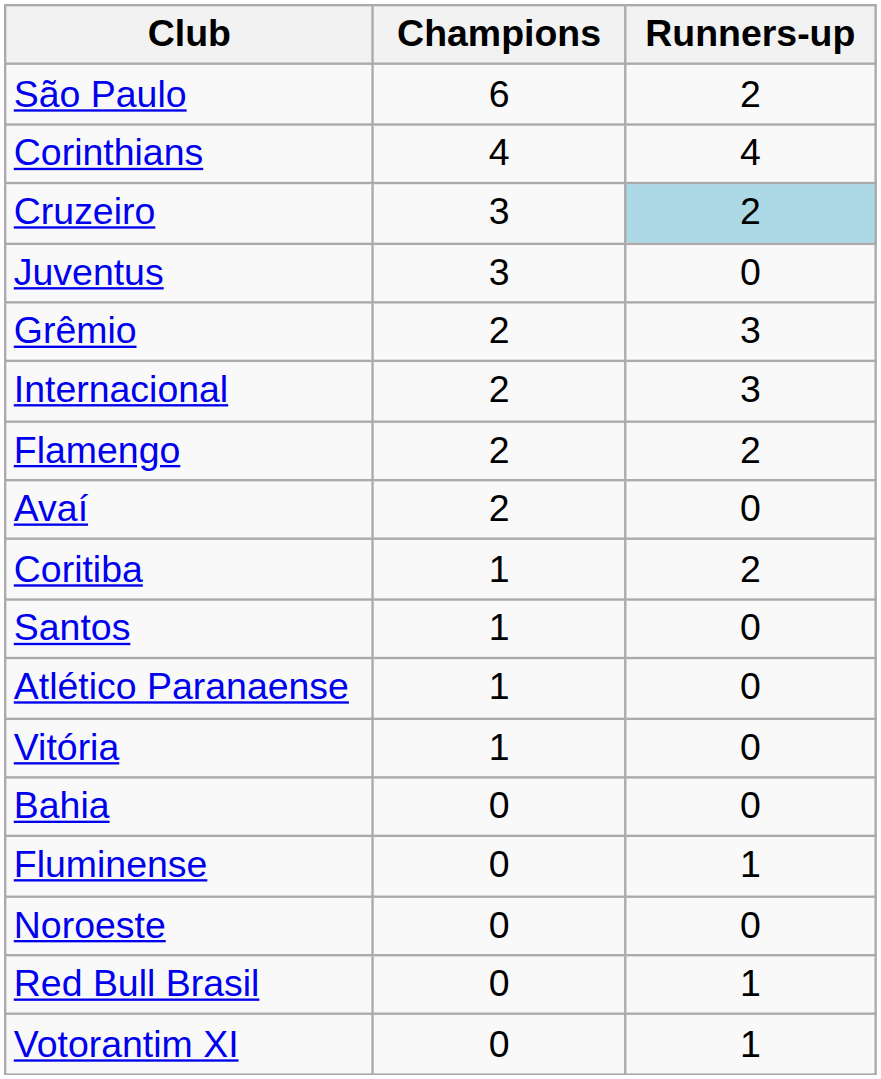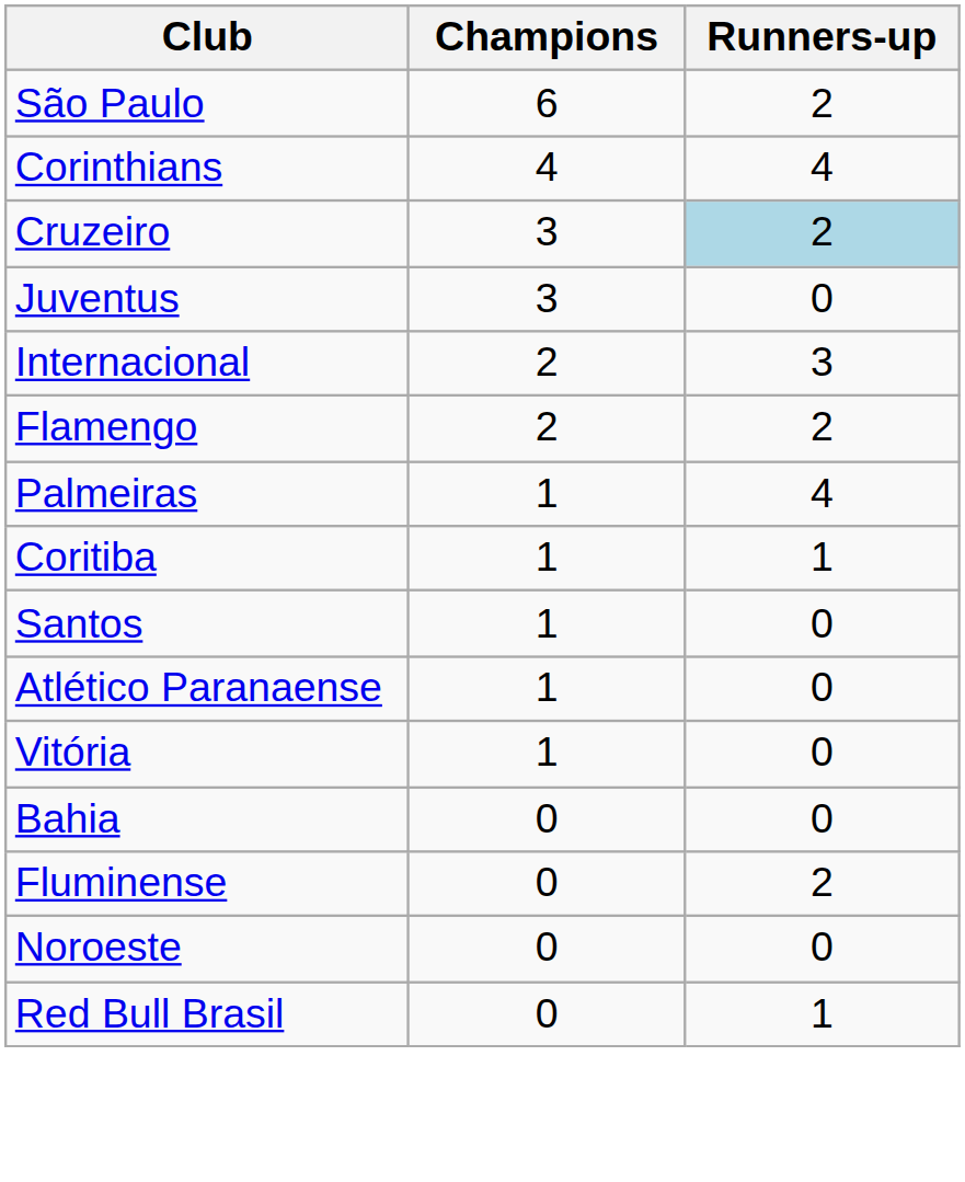 <table class="wikitable sortable">
 <tr>
 <th width=150>Club</th>
 <th width=100>Champions</th>
 <th width=100>Runners-up</th>
 </tr>
 <tr>
 <td><a href='#'>São Paulo</a></td>
 <td align=center>6</td>
 <td align=center>2</td>
 </tr>
 <tr>
 <td><a href='#'>Corinthians</a></td>
 <td align=center>4</td>
 <td align=center>4</td>
 </tr>
 <tr>
 <td><a href='#'>Cruzeiro</a></td>
 <td align=center>3</td>
 <td align=center style="background: lightblue;">2</td>
 </tr>
 <tr>
 <td><a href='#'>Juventus</a></td>
 <td align=center>3</td>
 <td align=center>0</td>
 </tr>
 <tr>
-<td><a href='#'>Grêmio</a></td>
-<td align=center>2</td>
-<td align=center>3</td>
-</tr>
-<tr>
 <td><a href='#'>Internacional</a></td>
 <td align=center>2</td>
 <td align=center>3</td>
 </tr>
 <tr>
 <td><a href='#'>Flamengo</a></td>
 <td align=center>2</td>
 <td align=center>2</td>
 </tr>
 <tr>
-<td><a href='#'>Avaí</a></td>
-<td align=center>2</td>
-<td align=center>0</td>
+<td><a href='#'>Palmeiras</a></td>
+<td align=center>1</td>
+<td align=center>4</td>
 </tr>
 <tr>
 <td><a href='#'>Coritiba</a></td>
 <td align=center>1</td>
-<td align=center>2</td>
+<td align=center>1</td>
 </tr>
 <tr>
 <td><a href='#'>Santos</a></td>
 <td align=center>1</td>
 <td align=center>0</td>
 </tr>
 <tr>
 <td><a href='#'>Atlético Paranaense</a></td>
 <td align=center>1</td>
 <td align=center>0</td>
 </tr>
 <tr>
 <td><a href='#'>Vitória</a></td>
 <td align=center>1</td>
 <td align=center>0</td>
 </tr>
 <tr>
 <td><a href='#'>Bahia</a></td>
 <td align=center>0</td>
 <td align=center>0</td>
 </tr>
 <tr>
 <td><a href='#'>Fluminense</a></td>
 <td align=center>0</td>
-<td align=center>1</td>
+<td align=center>2</td>
 </tr>
 <tr>
 <td><a href='#'>Noroeste</a></td>
 <td align=center>0</td>
 <td align=center>0</td>
 </tr>
 <tr>
 <td><a href='#'>Red Bull Brasil</a></td>
 <td align=center>0</td>
 <td align=center>1</td>
 </tr>
-<tr>
-<td><a href='#'>Votorantim XI</a></td>
-<td align=center>0</td>
-<td align=center>1</td>
-</tr>
 </table>
